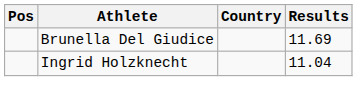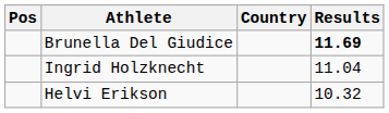 <table class="wikitable">
 <tr>
 <th>Pos</th>
 <th>Athlete</th>
 <th>Country</th>
 <th>Results</th>
 </tr>
 <tr>
 <td align="center"></td>
 <td>Brunella Del Giudice</td>
 <td></td>
-<td>11.69</td>
+<td><strong>11.69</strong></td>
 </tr>
 <tr>
 <td align="center"></td>
 <td>Ingrid Holzknecht</td>
 <td></td>
 <td>11.04</td>
 </tr>
+<tr>
+<td align="center"></td>
+<td>Helvi Erikson</td>
+<td></td>
+<td>10.32</td>
+</tr>
 </table>
